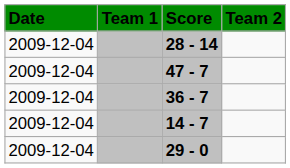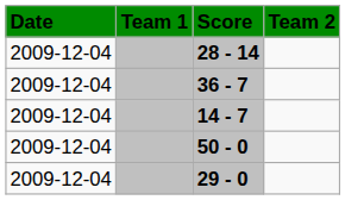 <table class="wikitable" style="margin:0.5em auto; font-size:95%">
 <tr bgcolor="#008B00">
 <td><strong>Date</strong></td>
 <td><strong>Team 1</strong></td>
 <td><strong>Score</strong></td>
 <td><strong>Team 2</strong></td>
 </tr>
 <tr>
 <td>2009-12-04</td>
 <td bgcolor="silver"><strong></strong></td>
 <td bgcolor="silver"><strong>28 - 14</strong></td>
-<td></td>
-</tr>
-<tr>
-<td>2009-12-04</td>
-<td bgcolor="silver"><strong></strong></td>
-<td bgcolor="silver"><strong>47 - 7</strong></td>
 <td></td>
 </tr>
 <tr>
 <td>2009-12-04</td>
 <td bgcolor="silver"><strong></strong></td>
 <td bgcolor="silver"><strong>36 - 7</strong></td>
 <td></td>
 </tr>
 <tr>
 <td>2009-12-04</td>
 <td bgcolor="silver"><strong></strong></td>
 <td bgcolor="silver"><strong>14 - 7</strong></td>
 <td></td>
 </tr>
 <tr>
 <td>2009-12-04</td>
 <td bgcolor="silver"><strong></strong></td>
+<td bgcolor="silver"><strong>50 -  0</strong></td>
+<td></td>
+</tr>
+<tr>
+<td>2009-12-04</td>
+<td bgcolor="silver"><strong></strong></td>
 <td bgcolor="silver"><strong>29 -  0</strong></td>
 <td></td>
 </tr>
 </table>
